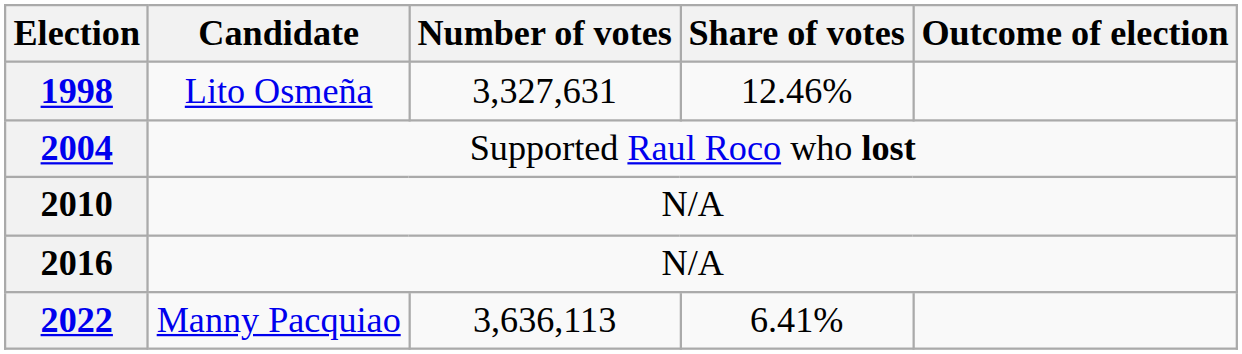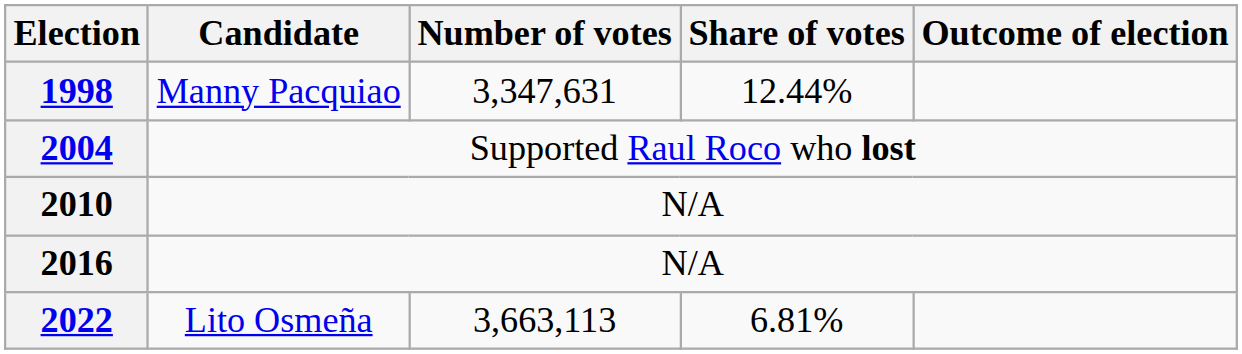 <table class="sortable wikitable" style="text-align:center">
 <tr>
 <th>Election</th>
 <th>Candidate</th>
 <th>Number of votes</th>
 <th>Share of votes</th>
 <th>Outcome of election</th>
 </tr>
 <tr>
 <th><a href='#'>1998</a></th>
-<td><a href='#'>Lito Osmeña</a></td>
-<td>3,327,631</td>
-<td>12.46%</td>
+<td><a href='#'>Manny Pacquiao</a></td>
+<td>3,347,631</td>
+<td>12.44%</td>
 <td></td>
 </tr>
 <tr>
 <th><a href='#'>2004</a></th>
 <td colspan="4">Supported <a href='#'>Raul Roco</a> who <strong>lost</strong></td>
 </tr>
 <tr>
 <th>2010</th>
 <td colspan="4">N/A</td>
 </tr>
 <tr>
 <th>2016</th>
 <td colspan="4">N/A</td>
 </tr>
 <tr>
 <th><a href='#'>2022</a></th>
-<td><a href='#'>Manny Pacquiao</a></td>
-<td>3,636,113</td>
-<td>6.41%</td>
+<td><a href='#'>Lito Osmeña</a></td>
+<td>3,663,113</td>
+<td>6.81%</td>
 <td></td>
 </tr>
 </table>
